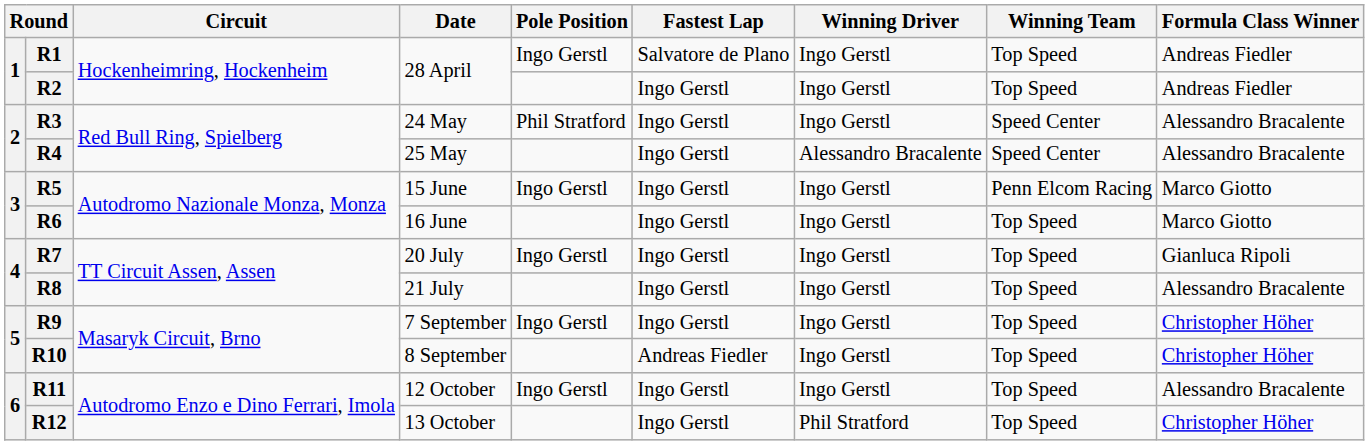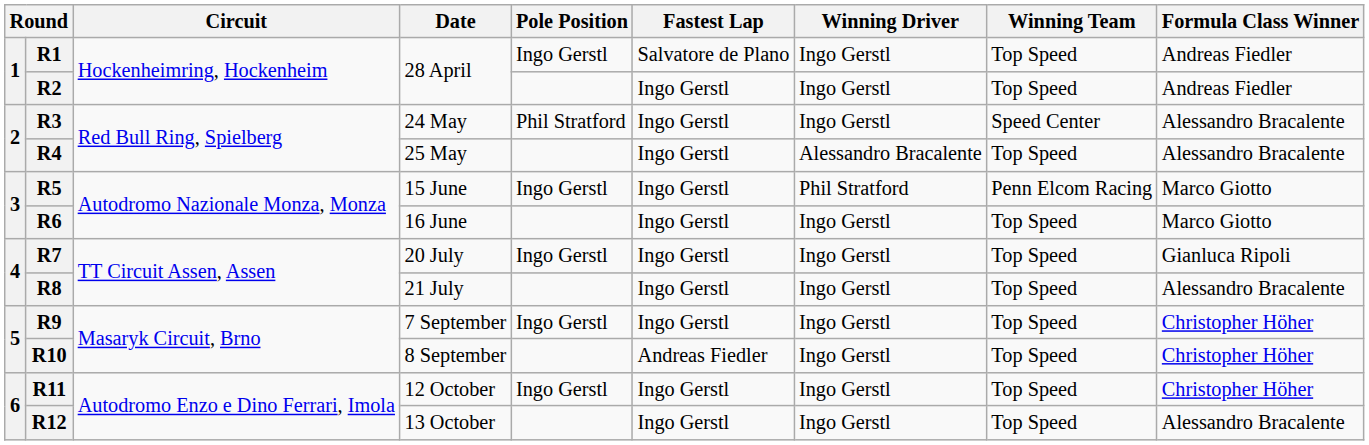 <table class="wikitable" style="font-size: 85%;">
 <tr>
 <th colspan=2>Round</th>
 <th>Circuit</th>
 <th>Date</th>
 <th>Pole Position</th>
 <th>Fastest Lap</th>
 <th>Winning Driver</th>
 <th>Winning Team</th>
 <th>Formula Class Winner</th>
 </tr>
 <tr>
 <th rowspan=2>1</th>
 <th>R1</th>
 <td rowspan=2> <a href='#'>Hockenheimring</a>, <a href='#'>Hockenheim</a></td>
 <td rowspan=2>28 April</td>
 <td> Ingo Gerstl</td>
 <td> Salvatore de Plano</td>
 <td> Ingo Gerstl</td>
 <td> Top Speed</td>
 <td> Andreas Fiedler</td>
 </tr>
 <tr>
 <th>R2</th>
 <td></td>
 <td> Ingo Gerstl</td>
 <td> Ingo Gerstl</td>
 <td> Top Speed</td>
 <td> Andreas Fiedler</td>
 </tr>
 <tr>
 <th rowspan=2>2</th>
 <th>R3</th>
 <td rowspan=2> <a href='#'>Red Bull Ring</a>, <a href='#'>Spielberg</a></td>
 <td>24 May</td>
 <td> Phil Stratford</td>
 <td> Ingo Gerstl</td>
 <td> Ingo Gerstl</td>
 <td> Speed Center</td>
 <td> Alessandro Bracalente</td>
 </tr>
 <tr>
 <th>R4</th>
 <td>25 May</td>
 <td></td>
 <td> Ingo Gerstl</td>
 <td> Alessandro Bracalente</td>
-<td> Speed Center</td>
+<td> Top Speed</td>
 <td> Alessandro Bracalente</td>
 </tr>
 <tr>
 <th rowspan=2>3</th>
 <th>R5</th>
 <td rowspan=2> <a href='#'>Autodromo Nazionale Monza</a>, <a href='#'>Monza</a></td>
 <td>15 June</td>
 <td> Ingo Gerstl</td>
 <td> Ingo Gerstl</td>
-<td> Ingo Gerstl</td>
+<td> Phil Stratford</td>
 <td> Penn Elcom Racing</td>
 <td> Marco Giotto</td>
 </tr>
 <tr>
 <th>R6</th>
 <td>16 June</td>
 <td></td>
 <td> Ingo Gerstl</td>
 <td> Ingo Gerstl</td>
 <td> Top Speed</td>
 <td> Marco Giotto</td>
 </tr>
 <tr>
 <th rowspan=2>4</th>
 <th>R7</th>
 <td rowspan=2> <a href='#'>TT Circuit Assen</a>, <a href='#'>Assen</a></td>
 <td>20 July</td>
 <td> Ingo Gerstl</td>
 <td> Ingo Gerstl</td>
 <td> Ingo Gerstl</td>
 <td> Top Speed</td>
 <td> Gianluca Ripoli</td>
 </tr>
 <tr>
 <th>R8</th>
 <td>21 July</td>
 <td></td>
 <td> Ingo Gerstl</td>
 <td> Ingo Gerstl</td>
 <td> Top Speed</td>
 <td> Alessandro Bracalente</td>
 </tr>
 <tr>
 <th rowspan=2>5</th>
 <th>R9</th>
 <td rowspan=2> <a href='#'>Masaryk Circuit</a>, <a href='#'>Brno</a></td>
 <td>7 September</td>
 <td> Ingo Gerstl</td>
 <td> Ingo Gerstl</td>
 <td> Ingo Gerstl</td>
 <td> Top Speed</td>
 <td> <a href='#'>Christopher Höher</a></td>
 </tr>
 <tr>
 <th>R10</th>
 <td>8 September</td>
 <td></td>
 <td> Andreas Fiedler</td>
 <td> Ingo Gerstl</td>
 <td> Top Speed</td>
 <td> <a href='#'>Christopher Höher</a></td>
 </tr>
 <tr>
 <th rowspan=2>6</th>
 <th>R11</th>
 <td rowspan=2> <a href='#'>Autodromo Enzo e Dino Ferrari</a>, <a href='#'>Imola</a></td>
 <td>12 October</td>
 <td> Ingo Gerstl</td>
 <td> Ingo Gerstl</td>
 <td> Ingo Gerstl</td>
 <td> Top Speed</td>
-<td> Alessandro Bracalente</td>
+<td> <a href='#'>Christopher Höher</a></td>
 </tr>
 <tr>
 <th>R12</th>
 <td>13 October</td>
 <td></td>
 <td> Ingo Gerstl</td>
-<td> Phil Stratford</td>
+<td> Ingo Gerstl</td>
 <td> Top Speed</td>
-<td> <a href='#'>Christopher Höher</a></td>
+<td> Alessandro Bracalente</td>
 </tr>
 </table>
